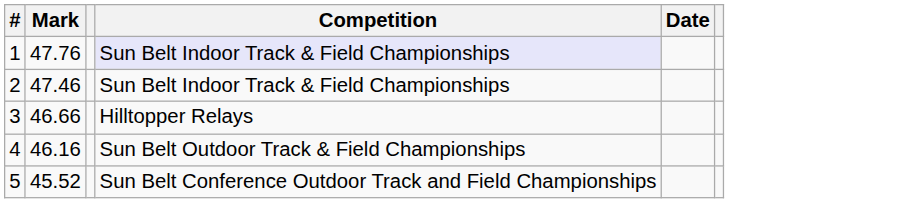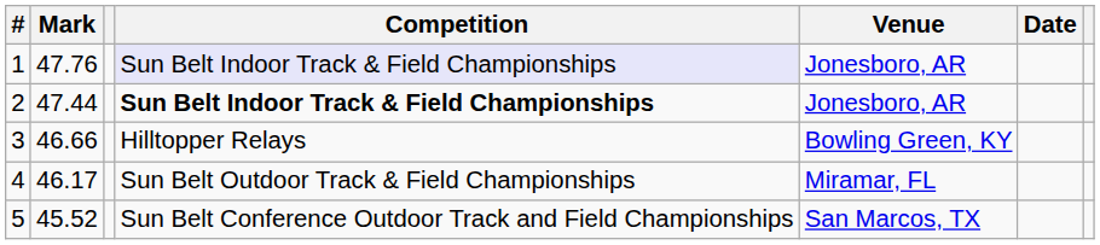 <table class="wikitable sortable">
 <tr>
 <th>#</th>
 <th>Mark</th>
 <th class=unsortable></th>
 <th>Competition</th>
+<th>Venue</th>
 <th>Date</th>
 <th class=unsortable></th>
 </tr>
 <tr>
 <td align=center>1</td>
 <td>47.76</td>
 <td> </td>
 <td style="background: lavender;">Sun Belt Indoor Track & Field Championships</td>
+<td><a href='#'>Jonesboro, AR</a></td>
 <td align=right></td>
 <td></td>
 </tr>
 <tr>
 <td align=center>2</td>
-<td>47.46</td>
+<td>47.44</td>
 <td></td>
-<td>Sun Belt Indoor Track & Field Championships</td>
+<td><strong>Sun Belt Indoor Track & Field Championships</strong></td>
+<td><a href='#'>Jonesboro, AR</a></td>
 <td align=right></td>
 <td></td>
 </tr>
 <tr>
 <td align=center>3</td>
 <td>46.66</td>
 <td></td>
 <td>Hilltopper Relays</td>
+<td><a href='#'>Bowling Green, KY</a></td>
 <td align=right></td>
 <td></td>
 </tr>
 <tr>
 <td align=center>4</td>
-<td>46.16</td>
+<td>46.17</td>
 <td> </td>
 <td>Sun Belt Outdoor Track & Field Championships</td>
+<td><a href='#'>Miramar, FL</a></td>
 <td align=right></td>
 <td></td>
 </tr>
 <tr>
 <td align=center>5</td>
 <td>45.52</td>
 <td> </td>
 <td>Sun Belt Conference Outdoor Track and Field Championships</td>
+<td><a href='#'>San Marcos, TX</a></td>
 <td align=right></td>
 <td></td>
 </tr>
 </table>
